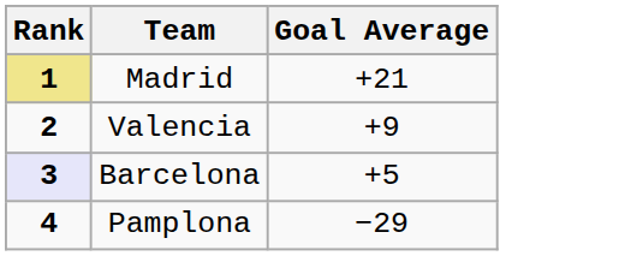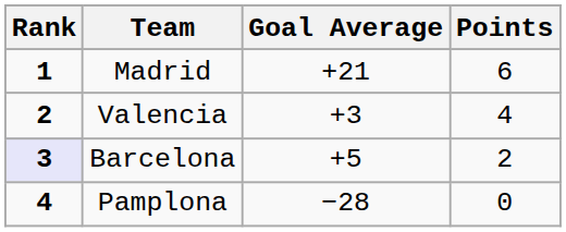 <table class="wikitable">
 <tr style="background:silver"!>
 <th>Rank</th>
 <th>Team</th>
 <th>Goal Average</th>
+<th>Points</th>
 </tr>
 <tr align="center">
-<td style="background: khaki;"><strong>1</strong></td>
+<td><strong>1</strong></td>
 <td>Madrid</td>
 <td>+21</td>
+<td>6</td>
 </tr>
 <tr align="center">
 <td><strong>2</strong></td>
 <td>Valencia</td>
-<td>+9</td>
+<td>+3</td>
+<td>4</td>
 </tr>
 <tr align="center">
 <td style="background: lavender;"><strong>3</strong></td>
 <td>Barcelona</td>
 <td>+5</td>
+<td>2</td>
 </tr>
 <tr align="center">
 <td><strong>4</strong></td>
 <td>Pamplona</td>
-<td>−29</td>
+<td>−28</td>
+<td>0</td>
 </tr>
 </table>
